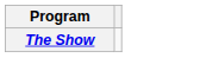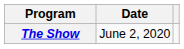 <table class="wikitable plainrowheaders">
 <tr>
 <th scope="col" style="width:7em">Program</th>
+<th scope="col">Date</th>
 <th scope="col" class="unsortable"></th>
 </tr>
 <tr>
 <th scope="row"><em><a href='#'>The Show</a></em></th>
+<td style="text-align:center">June 2, 2020</td>
 <td style="text-align:center"></td>
 </tr>
 </table>
